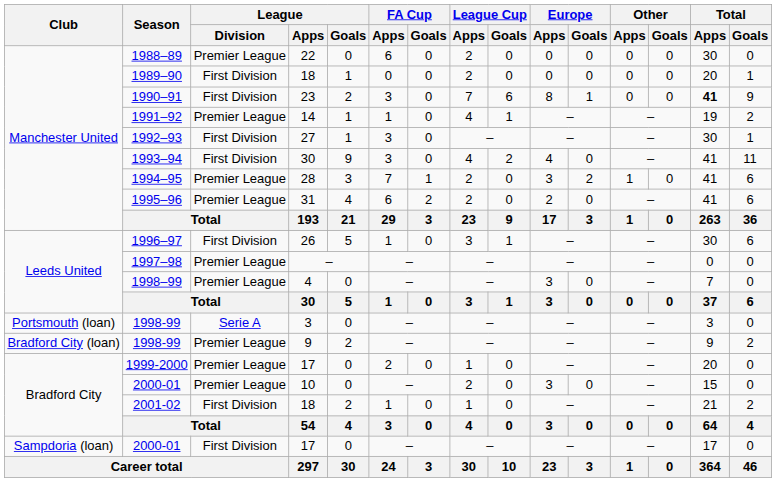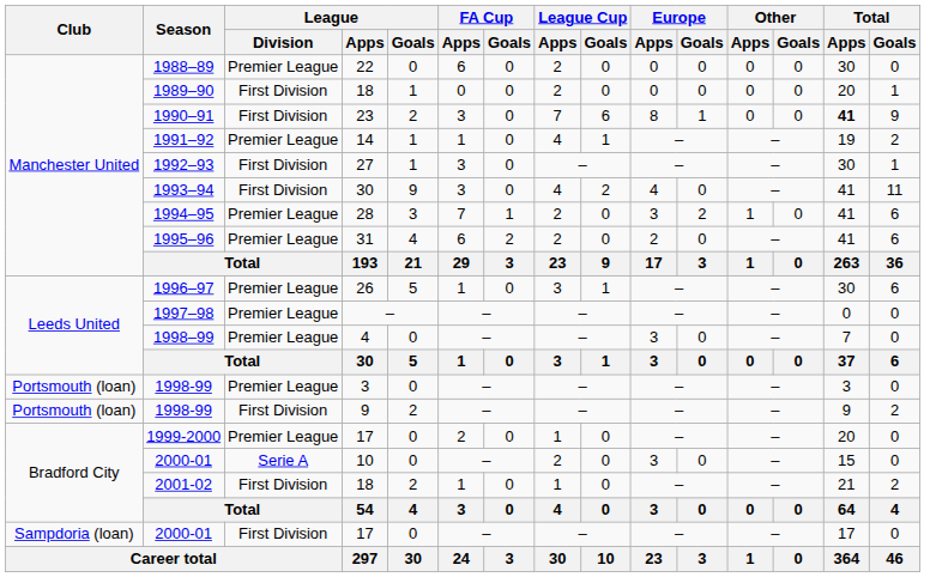 <table class="wikitable" style="text-align:center">
 <tr>
 <th rowspan="2">Club</th>
 <th rowspan="2">Season</th>
 <th colspan="3">League</th>
 <th colspan="2"><a href='#'>FA Cup</a></th>
 <th colspan="2"><a href='#'>League Cup</a></th>
 <th colspan="2"><a href='#'>Europe</a></th>
 <th colspan="2">Other</th>
 <th colspan="2">Total</th>
 </tr>
 <tr>
 <th>Division</th>
 <th>Apps</th>
 <th>Goals</th>
 <th>Apps</th>
 <th>Goals</th>
 <th>Apps</th>
 <th>Goals</th>
 <th>Apps</th>
 <th>Goals</th>
 <th>Apps</th>
 <th>Goals</th>
 <th>Apps</th>
 <th>Goals</th>
 </tr>
 <tr>
 <td rowspan="9"><a href='#'>Manchester United</a></td>
 <td><a href='#'>1988–89</a></td>
 <td>Premier League</td>
 <td>22</td>
 <td>0</td>
 <td>6</td>
 <td>0</td>
 <td>2</td>
 <td>0</td>
 <td>0</td>
 <td>0</td>
 <td>0</td>
 <td>0</td>
 <td>30</td>
 <td>0</td>
 </tr>
 <tr>
 <td><a href='#'>1989–90</a></td>
 <td>First Division</td>
 <td>18</td>
 <td>1</td>
 <td>0</td>
 <td>0</td>
 <td>2</td>
 <td>0</td>
 <td>0</td>
 <td>0</td>
 <td>0</td>
 <td>0</td>
 <td>20</td>
 <td>1</td>
 </tr>
 <tr>
 <td><a href='#'>1990–91</a></td>
 <td>First Division</td>
 <td>23</td>
 <td>2</td>
 <td>3</td>
 <td>0</td>
 <td>7</td>
 <td>6</td>
 <td>8</td>
 <td>1</td>
 <td>0</td>
 <td>0</td>
 <td><strong>41</strong></td>
 <td>9</td>
 </tr>
 <tr>
 <td><a href='#'>1991–92</a></td>
 <td>Premier League</td>
 <td>14</td>
 <td>1</td>
 <td>1</td>
 <td>0</td>
 <td>4</td>
 <td>1</td>
 <td colspan="2">–</td>
 <td colspan="2">–</td>
 <td>19</td>
 <td>2</td>
 </tr>
 <tr>
 <td><a href='#'>1992–93</a></td>
 <td>First Division</td>
 <td>27</td>
 <td>1</td>
 <td>3</td>
 <td>0</td>
 <td colspan="2">–</td>
 <td colspan="2">–</td>
 <td colspan="2">–</td>
 <td>30</td>
 <td>1</td>
 </tr>
 <tr>
 <td><a href='#'>1993–94</a></td>
 <td>First Division</td>
 <td>30</td>
 <td>9</td>
 <td>3</td>
 <td>0</td>
 <td>4</td>
 <td>2</td>
 <td>4</td>
 <td>0</td>
 <td colspan="2">–</td>
 <td>41</td>
 <td>11</td>
 </tr>
 <tr>
 <td><a href='#'>1994–95</a></td>
 <td>Premier League</td>
 <td>28</td>
 <td>3</td>
 <td>7</td>
 <td>1</td>
 <td>2</td>
 <td>0</td>
 <td>3</td>
 <td>2</td>
 <td>1</td>
 <td>0</td>
 <td>41</td>
 <td>6</td>
 </tr>
 <tr>
 <td><a href='#'>1995–96</a></td>
 <td>Premier League</td>
 <td>31</td>
 <td>4</td>
 <td>6</td>
 <td>2</td>
 <td>2</td>
 <td>0</td>
 <td>2</td>
 <td>0</td>
 <td colspan="2">–</td>
 <td>41</td>
 <td>6</td>
 </tr>
 <tr>
 <th colspan="2">Total</th>
 <th>193</th>
 <th>21</th>
 <th>29</th>
 <th>3</th>
 <th>23</th>
 <th>9</th>
 <th>17</th>
 <th>3</th>
 <th>1</th>
 <th>0</th>
 <th>263</th>
 <th>36</th>
 </tr>
 <tr>
 <td rowspan="4"><a href='#'>Leeds United</a></td>
 <td><a href='#'>1996–97</a></td>
-<td>First Division</td>
+<td>Premier League</td>
 <td>26</td>
 <td>5</td>
 <td>1</td>
 <td>0</td>
 <td>3</td>
 <td>1</td>
 <td colspan="2">–</td>
 <td colspan="2">–</td>
 <td>30</td>
 <td>6</td>
 </tr>
 <tr>
 <td><a href='#'>1997–98</a></td>
 <td>Premier League</td>
 <td colspan="2">–</td>
 <td colspan="2">–</td>
 <td colspan="2">–</td>
 <td colspan="2">–</td>
 <td colspan="2">–</td>
 <td>0</td>
 <td>0</td>
 </tr>
 <tr>
 <td><a href='#'>1998–99</a></td>
 <td>Premier League</td>
 <td>4</td>
 <td>0</td>
 <td colspan="2">–</td>
 <td colspan="2">–</td>
 <td>3</td>
 <td>0</td>
 <td colspan="2">–</td>
 <td>7</td>
 <td>0</td>
 </tr>
 <tr>
 <th colspan="2">Total</th>
 <th>30</th>
 <th>5</th>
 <th>1</th>
 <th>0</th>
 <th>3</th>
 <th>1</th>
 <th>3</th>
 <th>0</th>
 <th>0</th>
 <th>0</th>
 <th>37</th>
 <th>6</th>
 </tr>
 <tr>
 <td><a href='#'>Portsmouth</a> (loan)</td>
 <td><a href='#'>1998-99</a></td>
-<td><a href='#'>Serie A</a></td>
+<td>Premier League</td>
 <td>3</td>
 <td>0</td>
 <td colspan="2">–</td>
 <td colspan="2">–</td>
 <td colspan="2">–</td>
 <td colspan="2">–</td>
 <td>3</td>
 <td>0</td>
 </tr>
 <tr>
-<td><a href='#'>Bradford City</a> (loan)</td>
+<td><a href='#'>Portsmouth</a> (loan)</td>
 <td><a href='#'>1998-99</a></td>
-<td>Premier League</td>
+<td>First Division</td>
 <td>9</td>
 <td>2</td>
 <td colspan="2">–</td>
 <td colspan="2">–</td>
 <td colspan="2">–</td>
 <td colspan="2">–</td>
 <td>9</td>
 <td>2</td>
 </tr>
 <tr>
 <td rowspan="4">Bradford City</td>
 <td><a href='#'>1999-2000</a></td>
 <td>Premier League</td>
 <td>17</td>
 <td>0</td>
 <td>2</td>
 <td>0</td>
 <td>1</td>
 <td>0</td>
 <td colspan="2">–</td>
 <td colspan="2">–</td>
 <td>20</td>
 <td>0</td>
 </tr>
 <tr>
 <td><a href='#'>2000-01</a></td>
-<td>Premier League</td>
+<td><a href='#'>Serie A</a></td>
 <td>10</td>
 <td>0</td>
 <td colspan="2">–</td>
 <td>2</td>
 <td>0</td>
 <td>3</td>
 <td>0</td>
 <td colspan="2">–</td>
 <td>15</td>
 <td>0</td>
 </tr>
 <tr>
 <td><a href='#'>2001-02</a></td>
 <td>First Division</td>
 <td>18</td>
 <td>2</td>
 <td>1</td>
 <td>0</td>
 <td>1</td>
 <td>0</td>
 <td colspan="2">–</td>
 <td colspan="2">–</td>
 <td>21</td>
 <td>2</td>
 </tr>
 <tr>
 <th colspan="2">Total</th>
 <th>54</th>
 <th>4</th>
 <th>3</th>
 <th>0</th>
 <th>4</th>
 <th>0</th>
 <th>3</th>
 <th>0</th>
 <th>0</th>
 <th>0</th>
 <th>64</th>
 <th>4</th>
 </tr>
 <tr>
 <td rowspan="1"><a href='#'>Sampdoria</a> (loan)</td>
 <td><a href='#'>2000-01</a></td>
 <td>First Division</td>
 <td>17</td>
 <td>0</td>
 <td colspan="2">–</td>
 <td colspan="2">–</td>
 <td colspan="2">–</td>
 <td colspan="2">–</td>
 <td>17</td>
 <td>0</td>
 </tr>
 <tr>
 <th colspan="3">Career total</th>
 <th>297</th>
 <th>30</th>
 <th>24</th>
 <th>3</th>
 <th>30</th>
 <th>10</th>
 <th>23</th>
 <th>3</th>
 <th>1</th>
 <th>0</th>
 <th>364</th>
 <th>46</th>
 </tr>
 </table>
